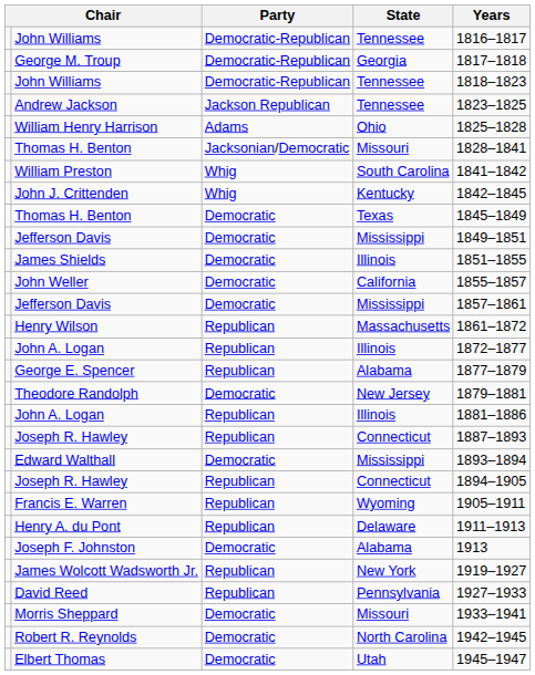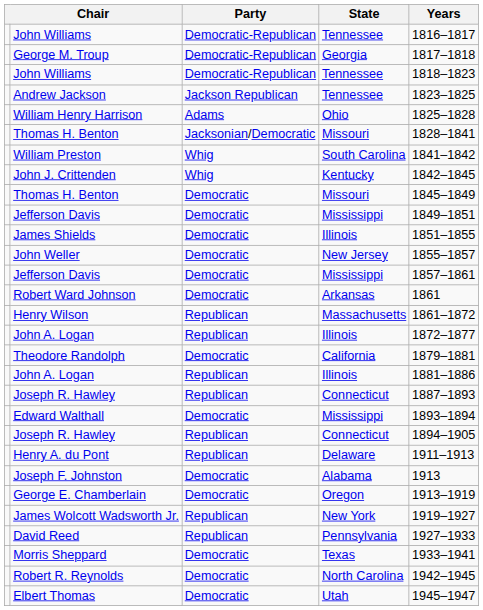 <table class=wikitable>
 <tr>
 <th colspan=2>Chair</th>
 <th>Party</th>
 <th>State</th>
 <th>Years</th>
 </tr>
 <tr>
 <td></td>
 <td><a href='#'>John Williams</a></td>
 <td><a href='#'>Democratic-Republican</a></td>
 <td><a href='#'>Tennessee</a></td>
 <td>1816–1817</td>
 </tr>
 <tr>
 <td></td>
 <td><a href='#'>George M. Troup</a></td>
 <td><a href='#'>Democratic-Republican</a></td>
 <td><a href='#'>Georgia</a></td>
 <td>1817–1818</td>
 </tr>
 <tr>
 <td></td>
 <td><a href='#'>John Williams</a></td>
 <td><a href='#'>Democratic-Republican</a></td>
 <td><a href='#'>Tennessee</a></td>
 <td>1818–1823</td>
 </tr>
 <tr>
 <td></td>
 <td><a href='#'>Andrew Jackson</a></td>
 <td><a href='#'>Jackson Republican</a></td>
 <td><a href='#'>Tennessee</a></td>
 <td>1823–1825</td>
 </tr>
 <tr>
 <td></td>
 <td><a href='#'>William Henry Harrison</a></td>
 <td><a href='#'>Adams</a></td>
 <td><a href='#'>Ohio</a></td>
 <td>1825–1828</td>
 </tr>
 <tr>
 <td></td>
 <td><a href='#'>Thomas H. Benton</a></td>
 <td><a href='#'>Jacksonian</a>/<a href='#'>Democratic</a></td>
 <td><a href='#'>Missouri</a></td>
 <td>1828–1841</td>
 </tr>
 <tr>
 <td></td>
 <td><a href='#'>William Preston</a></td>
 <td><a href='#'>Whig</a></td>
 <td><a href='#'>South Carolina</a></td>
 <td>1841–1842</td>
 </tr>
 <tr>
 <td></td>
 <td><a href='#'>John J. Crittenden</a></td>
 <td><a href='#'>Whig</a></td>
 <td><a href='#'>Kentucky</a></td>
 <td>1842–1845</td>
 </tr>
 <tr>
 <td></td>
 <td><a href='#'>Thomas H. Benton</a></td>
 <td><a href='#'>Democratic</a></td>
-<td><a href='#'>Texas</a></td>
+<td><a href='#'>Missouri</a></td>
 <td>1845–1849</td>
 </tr>
 <tr>
 <td></td>
 <td><a href='#'>Jefferson Davis</a></td>
 <td><a href='#'>Democratic</a></td>
 <td><a href='#'>Mississippi</a></td>
 <td>1849–1851</td>
 </tr>
 <tr>
 <td></td>
 <td><a href='#'>James Shields</a></td>
 <td><a href='#'>Democratic</a></td>
 <td><a href='#'>Illinois</a></td>
 <td>1851–1855</td>
 </tr>
 <tr>
 <td></td>
 <td><a href='#'>John Weller</a></td>
 <td><a href='#'>Democratic</a></td>
-<td><a href='#'>California</a></td>
+<td><a href='#'>New Jersey</a></td>
 <td>1855–1857</td>
 </tr>
 <tr>
 <td></td>
 <td><a href='#'>Jefferson Davis</a></td>
 <td><a href='#'>Democratic</a></td>
 <td><a href='#'>Mississippi</a></td>
 <td>1857–1861</td>
+</tr>
+<tr>
+<td></td>
+<td><a href='#'>Robert Ward Johnson</a></td>
+<td><a href='#'>Democratic</a></td>
+<td><a href='#'>Arkansas</a></td>
+<td>1861</td>
 </tr>
 <tr>
 <td></td>
 <td><a href='#'>Henry Wilson</a></td>
 <td><a href='#'>Republican</a></td>
 <td><a href='#'>Massachusetts</a></td>
 <td>1861–1872</td>
 </tr>
 <tr>
 <td></td>
 <td><a href='#'>John A. Logan</a></td>
 <td><a href='#'>Republican</a></td>
 <td><a href='#'>Illinois</a></td>
 <td>1872–1877</td>
 </tr>
 <tr>
 <td></td>
-<td><a href='#'>George E. Spencer</a></td>
-<td><a href='#'>Republican</a></td>
-<td><a href='#'>Alabama</a></td>
-<td>1877–1879</td>
-</tr>
-<tr>
-<td></td>
 <td><a href='#'>Theodore Randolph</a></td>
 <td><a href='#'>Democratic</a></td>
-<td><a href='#'>New Jersey</a></td>
+<td><a href='#'>California</a></td>
 <td>1879–1881</td>
 </tr>
 <tr>
 <td></td>
 <td><a href='#'>John A. Logan</a></td>
 <td><a href='#'>Republican</a></td>
 <td><a href='#'>Illinois</a></td>
 <td>1881–1886</td>
 </tr>
 <tr>
 <td></td>
 <td><a href='#'>Joseph R. Hawley</a></td>
 <td><a href='#'>Republican</a></td>
 <td><a href='#'>Connecticut</a></td>
 <td>1887–1893</td>
 </tr>
 <tr>
 <td></td>
 <td><a href='#'>Edward Walthall</a></td>
 <td><a href='#'>Democratic</a></td>
 <td><a href='#'>Mississippi</a></td>
 <td>1893–1894</td>
 </tr>
 <tr>
 <td></td>
 <td><a href='#'>Joseph R. Hawley</a></td>
 <td><a href='#'>Republican</a></td>
 <td><a href='#'>Connecticut</a></td>
 <td>1894–1905</td>
 </tr>
 <tr>
 <td></td>
-<td><a href='#'>Francis E. Warren</a></td>
-<td><a href='#'>Republican</a></td>
-<td><a href='#'>Wyoming</a></td>
-<td>1905–1911</td>
-</tr>
-<tr>
-<td></td>
 <td><a href='#'>Henry A. du Pont</a></td>
 <td><a href='#'>Republican</a></td>
 <td><a href='#'>Delaware</a></td>
 <td>1911–1913</td>
 </tr>
 <tr>
 <td></td>
 <td><a href='#'>Joseph F. Johnston</a></td>
 <td><a href='#'>Democratic</a></td>
 <td><a href='#'>Alabama</a></td>
 <td>1913</td>
+</tr>
+<tr>
+<td></td>
+<td><a href='#'>George E. Chamberlain</a></td>
+<td><a href='#'>Democratic</a></td>
+<td><a href='#'>Oregon</a></td>
+<td>1913–1919</td>
 </tr>
 <tr>
 <td></td>
 <td><a href='#'>James Wolcott Wadsworth Jr.</a></td>
 <td><a href='#'>Republican</a></td>
 <td><a href='#'>New York</a></td>
 <td>1919–1927</td>
 </tr>
 <tr>
 <td></td>
 <td><a href='#'>David Reed</a></td>
 <td><a href='#'>Republican</a></td>
 <td><a href='#'>Pennsylvania</a></td>
 <td>1927–1933</td>
 </tr>
 <tr>
 <td></td>
 <td><a href='#'>Morris Sheppard</a></td>
 <td><a href='#'>Democratic</a></td>
-<td><a href='#'>Missouri</a></td>
+<td><a href='#'>Texas</a></td>
 <td>1933–1941</td>
 </tr>
 <tr>
 <td></td>
 <td><a href='#'>Robert R. Reynolds</a></td>
 <td><a href='#'>Democratic</a></td>
 <td><a href='#'>North Carolina</a></td>
 <td>1942–1945</td>
 </tr>
 <tr>
 <td></td>
 <td><a href='#'>Elbert Thomas</a></td>
 <td><a href='#'>Democratic</a></td>
 <td><a href='#'>Utah</a></td>
 <td>1945–1947</td>
 </tr>
 </table>
